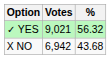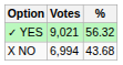 <table class="wikitable">
 <tr>
 <th>Option</th>
 <th>Votes</th>
 <th>%</th>
 </tr>
 <tr>
 <td style=background:#bbf8be>✓ YES</td>
 <td style=background:#bbf8be>9,021</td>
 <td style=background:#bbf8be>56.32</td>
 </tr>
 <tr>
 <td>X NO</td>
-<td>6,942</td>
+<td>6,994</td>
 <td>43.68</td>
 </tr>
 </table>
